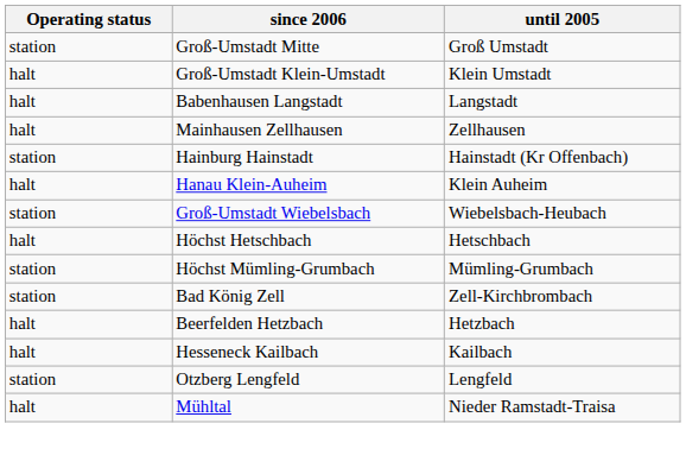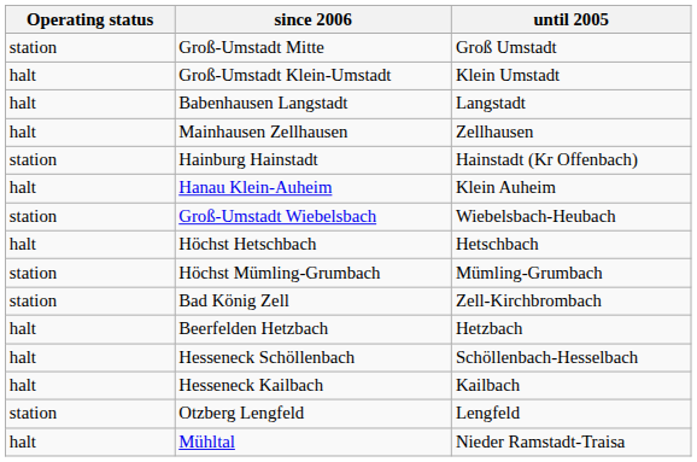 <table class="wikitable sortable" width="70%">
 <tr>
 <th>Operating status</th>
 <th>since 2006</th>
 <th>until 2005</th>
 </tr>
 <tr>
 <td>station</td>
 <td>Groß-Umstadt Mitte</td>
 <td>Groß Umstadt</td>
 </tr>
 <tr>
 <td>halt</td>
 <td>Groß-Umstadt Klein-Umstadt</td>
 <td>Klein Umstadt</td>
 </tr>
 <tr>
 <td>halt</td>
 <td>Babenhausen Langstadt</td>
 <td>Langstadt</td>
 </tr>
 <tr>
 <td>halt</td>
 <td>Mainhausen Zellhausen</td>
 <td>Zellhausen</td>
 </tr>
 <tr>
 <td>station</td>
 <td>Hainburg Hainstadt</td>
 <td>Hainstadt (Kr Offenbach)</td>
 </tr>
 <tr>
 <td>halt</td>
 <td><a href='#'>Hanau Klein-Auheim</a></td>
 <td>Klein Auheim</td>
 </tr>
 <tr>
 <td>station</td>
 <td><a href='#'>Groß-Umstadt Wiebelsbach</a></td>
 <td>Wiebelsbach-Heubach</td>
 </tr>
 <tr>
 <td>halt</td>
 <td>Höchst Hetschbach</td>
 <td>Hetschbach</td>
 </tr>
 <tr>
 <td>station</td>
 <td>Höchst Mümling-Grumbach</td>
 <td>Mümling-Grumbach</td>
 </tr>
 <tr>
 <td>station</td>
 <td>Bad König Zell</td>
 <td>Zell-Kirchbrombach</td>
 </tr>
 <tr>
 <td>halt</td>
 <td>Beerfelden Hetzbach</td>
 <td>Hetzbach</td>
 </tr>
 <tr>
 <td>halt</td>
+<td>Hesseneck Schöllenbach</td>
+<td>Schöllenbach-Hesselbach</td>
+</tr>
+<tr>
+<td>halt</td>
 <td>Hesseneck Kailbach</td>
 <td>Kailbach</td>
 </tr>
 <tr>
 <td>station</td>
 <td>Otzberg Lengfeld</td>
 <td>Lengfeld</td>
 </tr>
 <tr>
 <td>halt</td>
 <td><a href='#'>Mühltal</a></td>
 <td>Nieder Ramstadt-Traisa</td>
 </tr>
 </table>
